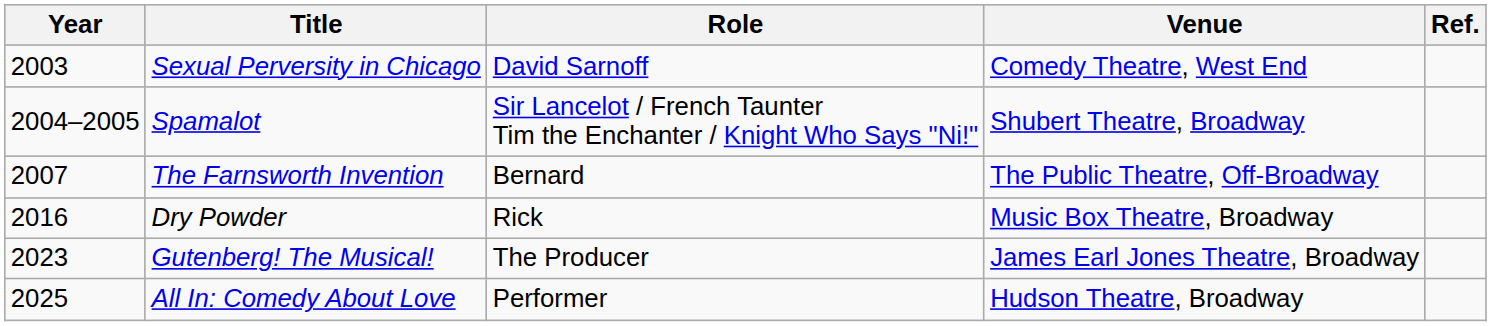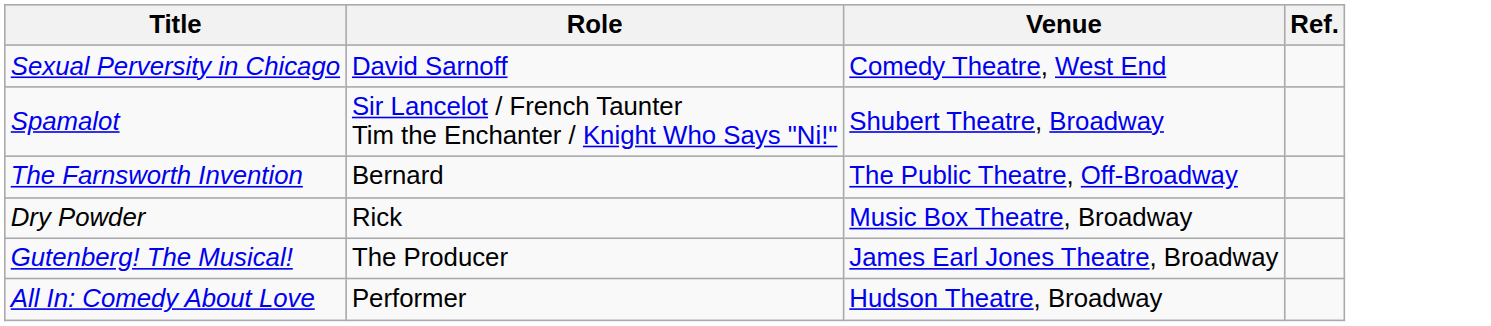 <table class="wikitable sortable">
 <tr>
-<th>Year</th>
 <th>Title</th>
 <th>Role</th>
 <th>Venue</th>
 <th class=unsortable>Ref.</th>
 </tr>
 <tr>
-<td>2003</td>
 <td><em><a href='#'>Sexual Perversity in Chicago</a></em></td>
 <td><a href='#'>David Sarnoff</a></td>
 <td><a href='#'>Comedy Theatre</a>, <a href='#'>West End</a></td>
 <td></td>
 </tr>
 <tr>
-<td>2004–2005</td>
 <td><em><a href='#'>Spamalot</a></em></td>
 <td><a href='#'>Sir Lancelot</a> / French Taunter <br> Tim the Enchanter / <a href='#'>Knight Who Says "Ni!"</a></td>
 <td><a href='#'>Shubert Theatre</a>, <a href='#'>Broadway</a></td>
 <td></td>
 </tr>
 <tr>
-<td>2007</td>
 <td><em><a href='#'>The Farnsworth Invention</a></em></td>
 <td>Bernard</td>
 <td><a href='#'>The Public Theatre</a>, <a href='#'>Off-Broadway</a></td>
 <td></td>
 </tr>
 <tr>
-<td>2016</td>
 <td><em>Dry Powder</em></td>
 <td>Rick</td>
 <td><a href='#'>Music Box Theatre</a>, Broadway</td>
 <td></td>
 </tr>
 <tr>
-<td>2023</td>
 <td><em><a href='#'>Gutenberg! The Musical!</a></em></td>
 <td>The Producer</td>
 <td><a href='#'>James Earl Jones Theatre</a>, Broadway</td>
 <td></td>
 </tr>
 <tr>
-<td>2025</td>
 <td><em><a href='#'>All In: Comedy About Love</a></em></td>
 <td>Performer</td>
 <td><a href='#'>Hudson Theatre</a>, Broadway</td>
 <td></td>
 </tr>
 </table>
